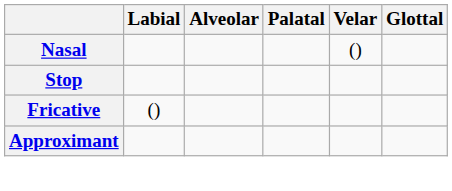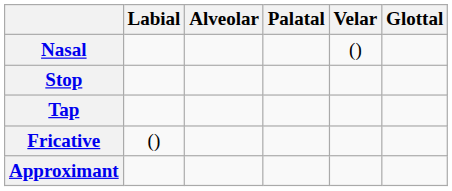 <table class="wikitable" style="text-align:center;">
 <tr>
 <th></th>
 <th>Labial</th>
 <th>Alveolar</th>
 <th>Palatal</th>
 <th>Velar</th>
 <th>Glottal</th>
 </tr>
 <tr>
 <th><a href='#'>Nasal</a></th>
 <td></td>
 <td></td>
 <td></td>
 <td>()</td>
 <td></td>
 </tr>
 <tr>
 <th><a href='#'>Stop</a></th>
 <td></td>
 <td></td>
 <td></td>
 <td> </td>
 <td></td>
 </tr>
 <tr>
+<th><a href='#'>Tap</a></th>
+<td></td>
+<td></td>
+<td></td>
+<td></td>
+<td></td>
+</tr>
+<tr>
 <th><a href='#'>Fricative</a></th>
 <td> ()</td>
 <td></td>
 <td></td>
 <td></td>
 <td></td>
 </tr>
 <tr>
 <th><a href='#'>Approximant</a></th>
 <td></td>
 <td></td>
 <td></td>
 <td></td>
 <td></td>
 </tr>
 </table>
